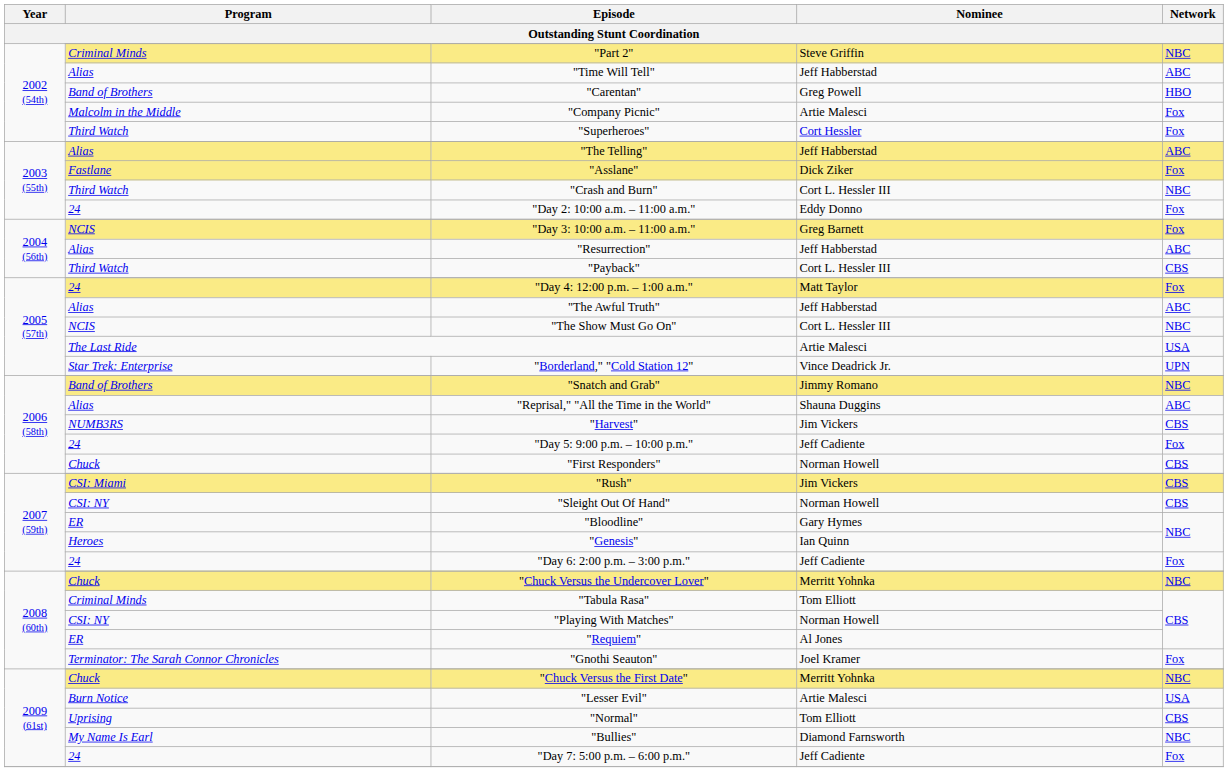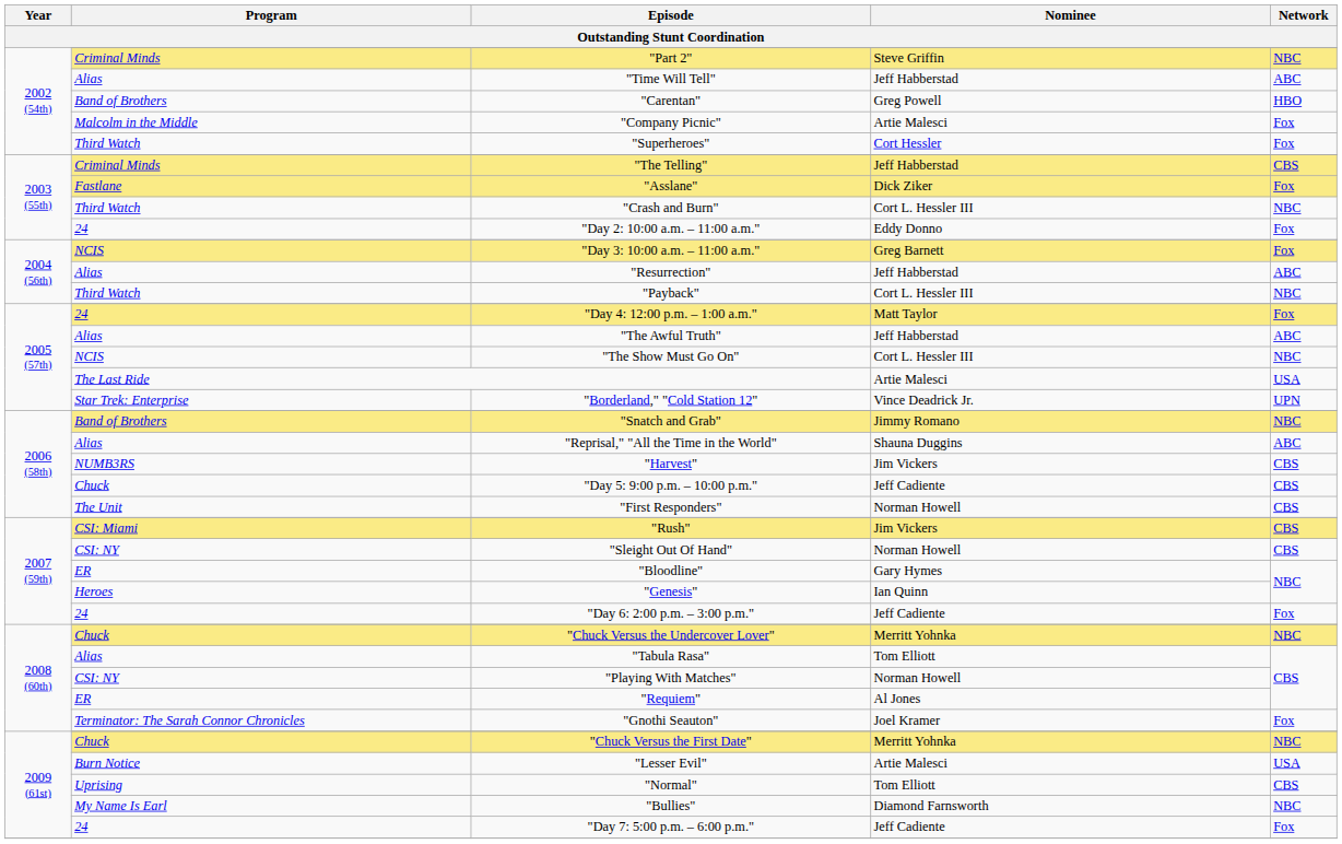 <table class="wikitable" style="width:100%">
 <tr bgcolor="#bebebe">
 <th width="5%">Year</th>
 <th width="30%">Program</th>
 <th width="30%">Episode</th>
 <th width="30%">Nominee</th>
 <th width="5%">Network</th>
 </tr>
 <tr>
 <th colspan="6">Outstanding Stunt Coordination</th>
 </tr>
 <tr>
 <td rowspan=6 style="text-align:center"><a href='#'>2002</a><br><small><a href='#'>(54th)</a></small></td>
 </tr>
 <tr style="background:#FAEB86">
 <td><em><a href='#'>Criminal Minds</a></em></td>
 <td align=center>"Part 2"</td>
 <td>Steve Griffin</td>
 <td><a href='#'>NBC</a></td>
 </tr>
 <tr>
 <td><em><a href='#'>Alias</a></em></td>
 <td align=center>"Time Will Tell"</td>
 <td>Jeff Habberstad</td>
 <td><a href='#'>ABC</a></td>
 </tr>
 <tr>
 <td><em><a href='#'>Band of Brothers</a></em></td>
 <td align=center>"Carentan"</td>
 <td>Greg Powell</td>
 <td><a href='#'>HBO</a></td>
 </tr>
 <tr>
 <td><em><a href='#'>Malcolm in the Middle</a></em></td>
 <td align=center>"Company Picnic"</td>
 <td>Artie Malesci</td>
 <td><a href='#'>Fox</a></td>
 </tr>
 <tr>
 <td><em><a href='#'>Third Watch</a></em></td>
 <td align=center>"Superheroes"</td>
 <td><a href='#'>Cort Hessler</a></td>
 <td><a href='#'>Fox</a></td>
 </tr>
 <tr>
 <td rowspan=5 style="text-align:center"><a href='#'>2003</a><br><small><a href='#'>(55th)</a></small></td>
 </tr>
 <tr style="background:#FAEB86">
-<td><em><a href='#'>Alias</a></em></td>
+<td><em><a href='#'>Criminal Minds</a></em></td>
 <td align=center>"The Telling"</td>
 <td>Jeff Habberstad</td>
-<td><a href='#'>ABC</a></td>
+<td><a href='#'>CBS</a></td>
 </tr>
 <tr style="background:#FAEB86">
 <td><em><a href='#'>Fastlane</a></em></td>
 <td align=center>"Asslane"</td>
 <td>Dick Ziker</td>
 <td><a href='#'>Fox</a></td>
 </tr>
 <tr>
 <td><em><a href='#'>Third Watch</a></em></td>
 <td align=center>"Crash and Burn"</td>
 <td>Cort L. Hessler III</td>
 <td><a href='#'>NBC</a></td>
 </tr>
 <tr>
 <td><em><a href='#'>24</a></em></td>
 <td align=center>"Day 2: 10:00 a.m. – 11:00 a.m."</td>
 <td>Eddy Donno</td>
 <td><a href='#'>Fox</a></td>
 </tr>
 <tr>
 <td rowspan=4 style="text-align:center"><a href='#'>2004</a><br><small><a href='#'>(56th)</a></small></td>
 </tr>
 <tr style="background:#FAEB86">
 <td><em><a href='#'>NCIS</a></em></td>
 <td align=center>"Day 3: 10:00 a.m. – 11:00 a.m."</td>
 <td>Greg Barnett</td>
 <td><a href='#'>Fox</a></td>
 </tr>
 <tr>
 <td><em><a href='#'>Alias</a></em></td>
 <td align=center>"Resurrection"</td>
 <td>Jeff Habberstad</td>
 <td><a href='#'>ABC</a></td>
 </tr>
 <tr>
 <td><em><a href='#'>Third Watch</a></em></td>
 <td align=center>"Payback"</td>
 <td>Cort L. Hessler III</td>
-<td><a href='#'>CBS</a></td>
+<td><a href='#'>NBC</a></td>
 </tr>
 <tr>
 <td rowspan=6 style="text-align:center"><a href='#'>2005</a><br><small><a href='#'>(57th)</a></small></td>
 </tr>
 <tr style="background:#FAEB86">
 <td><em><a href='#'>24</a></em></td>
 <td align=center>"Day 4: 12:00 p.m. – 1:00 a.m."</td>
 <td>Matt Taylor</td>
 <td><a href='#'>Fox</a></td>
 </tr>
 <tr>
 <td><em><a href='#'>Alias</a></em></td>
 <td align=center>"The Awful Truth"</td>
 <td>Jeff Habberstad</td>
 <td><a href='#'>ABC</a></td>
 </tr>
 <tr>
 <td><em><a href='#'>NCIS</a></em></td>
 <td align=center>"The Show Must Go On"</td>
 <td>Cort L. Hessler III</td>
 <td><a href='#'>NBC</a></td>
 </tr>
 <tr>
 <td colspan=2><em><a href='#'>The Last Ride</a></em></td>
 <td>Artie Malesci</td>
 <td><a href='#'>USA</a></td>
 </tr>
 <tr>
 <td><em><a href='#'>Star Trek: Enterprise</a></em></td>
 <td align=center>"<a href='#'>Borderland</a>," "<a href='#'>Cold Station 12</a>"</td>
 <td>Vince Deadrick Jr.</td>
 <td><a href='#'>UPN</a></td>
 </tr>
 <tr>
 <td rowspan=6 style="text-align:center"><a href='#'>2006</a><br><small><a href='#'>(58th)</a></small></td>
 </tr>
 <tr style="background:#FAEB86">
 <td><em><a href='#'>Band of Brothers</a></em></td>
 <td align=center>"Snatch and Grab"</td>
 <td>Jimmy Romano</td>
 <td><a href='#'>NBC</a></td>
 </tr>
 <tr>
 <td><em><a href='#'>Alias</a></em></td>
 <td align=center>"Reprisal," "All the Time in the World"</td>
 <td>Shauna Duggins</td>
 <td><a href='#'>ABC</a></td>
 </tr>
 <tr>
 <td><em><a href='#'>NUMB3RS</a></em></td>
 <td align=center>"<a href='#'>Harvest</a>"</td>
 <td>Jim Vickers</td>
 <td><a href='#'>CBS</a></td>
 </tr>
 <tr>
-<td><em><a href='#'>24</a></em></td>
+<td><em><a href='#'>Chuck</a></em></td>
 <td align=center>"Day 5: 9:00 p.m. – 10:00 p.m."</td>
 <td>Jeff Cadiente</td>
-<td><a href='#'>Fox</a></td>
+<td><a href='#'>CBS</a></td>
 </tr>
 <tr>
-<td><em><a href='#'>Chuck</a></em></td>
+<td><em><a href='#'>The Unit</a></em></td>
 <td align=center>"First Responders"</td>
 <td>Norman Howell</td>
 <td><a href='#'>CBS</a></td>
 </tr>
 <tr>
 <td rowspan=6 style="text-align:center"><a href='#'>2007</a><br><small><a href='#'>(59th)</a></small></td>
 </tr>
 <tr style="background:#FAEB86">
 <td><em><a href='#'>CSI: Miami</a></em></td>
 <td align=center>"Rush"</td>
 <td>Jim Vickers</td>
 <td><a href='#'>CBS</a></td>
 </tr>
 <tr>
 <td><em><a href='#'>CSI: NY</a></em></td>
 <td align=center>"Sleight Out Of Hand"</td>
 <td>Norman Howell</td>
 <td><a href='#'>CBS</a></td>
 </tr>
 <tr>
 <td><em><a href='#'>ER</a></em></td>
 <td align=center>"Bloodline"</td>
 <td>Gary Hymes</td>
 <td rowspan=2><a href='#'>NBC</a></td>
 </tr>
 <tr>
 <td><em><a href='#'>Heroes</a></em></td>
 <td align=center>"<a href='#'>Genesis</a>"</td>
 <td>Ian Quinn</td>
 </tr>
 <tr>
 <td><em><a href='#'>24</a></em></td>
 <td align=center>"Day 6: 2:00 p.m. – 3:00 p.m."</td>
 <td>Jeff Cadiente</td>
 <td><a href='#'>Fox</a></td>
 </tr>
 <tr>
 <td rowspan=6 style="text-align:center"><a href='#'>2008</a><br><small><a href='#'>(60th)</a></small></td>
 </tr>
 <tr style="background:#FAEB86">
 <td><em><a href='#'>Chuck</a></em></td>
 <td align=center>"<a href='#'>Chuck Versus the Undercover Lover</a>"</td>
 <td>Merritt Yohnka</td>
 <td><a href='#'>NBC</a></td>
 </tr>
 <tr>
-<td><em><a href='#'>Criminal Minds</a></em></td>
+<td><em><a href='#'>Alias</a></em></td>
 <td align=center>"Tabula Rasa"</td>
 <td>Tom Elliott</td>
 <td rowspan=3><a href='#'>CBS</a></td>
 </tr>
 <tr>
 <td><em><a href='#'>CSI: NY</a></em></td>
 <td align=center>"Playing With Matches"</td>
 <td>Norman Howell</td>
 </tr>
 <tr>
 <td><em><a href='#'>ER</a></em></td>
 <td align=center>"<a href='#'>Requiem</a>"</td>
 <td>Al Jones</td>
 </tr>
 <tr>
 <td><em><a href='#'>Terminator: The Sarah Connor Chronicles</a></em></td>
 <td align=center>"Gnothi Seauton"</td>
 <td>Joel Kramer</td>
 <td><a href='#'>Fox</a></td>
 </tr>
 <tr>
 <td rowspan=6 style="text-align:center"><a href='#'>2009</a><br><small><a href='#'>(61st)</a></small></td>
 </tr>
 <tr style="background:#FAEB86">
 <td><em><a href='#'>Chuck</a></em></td>
 <td align=center>"<a href='#'>Chuck Versus the First Date</a>"</td>
 <td>Merritt Yohnka</td>
 <td><a href='#'>NBC</a></td>
 </tr>
 <tr>
 <td><em><a href='#'>Burn Notice</a></em></td>
 <td align=center>"Lesser Evil"</td>
 <td>Artie Malesci</td>
 <td><a href='#'>USA</a></td>
 </tr>
 <tr>
 <td><em><a href='#'>Uprising</a></em></td>
 <td align=center>"Normal"</td>
 <td>Tom Elliott</td>
 <td><a href='#'>CBS</a></td>
 </tr>
 <tr>
 <td><em><a href='#'>My Name Is Earl</a></em></td>
 <td align=center>"Bullies"</td>
 <td>Diamond Farnsworth</td>
 <td><a href='#'>NBC</a></td>
 </tr>
 <tr>
 <td><em><a href='#'>24</a></em></td>
 <td align=center>"Day 7: 5:00 p.m. – 6:00 p.m."</td>
 <td>Jeff Cadiente</td>
 <td><a href='#'>Fox</a></td>
 </tr>
 <tr>
 </tr>
 </table>
